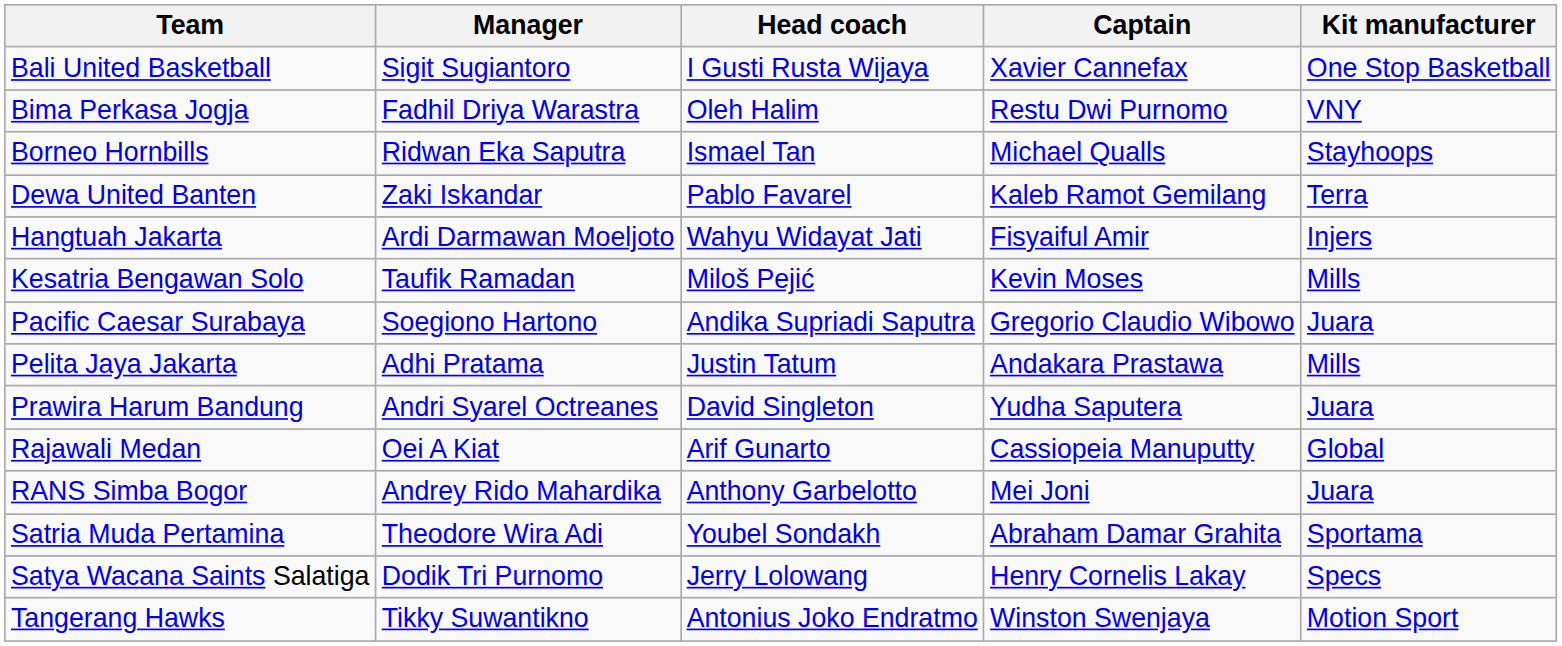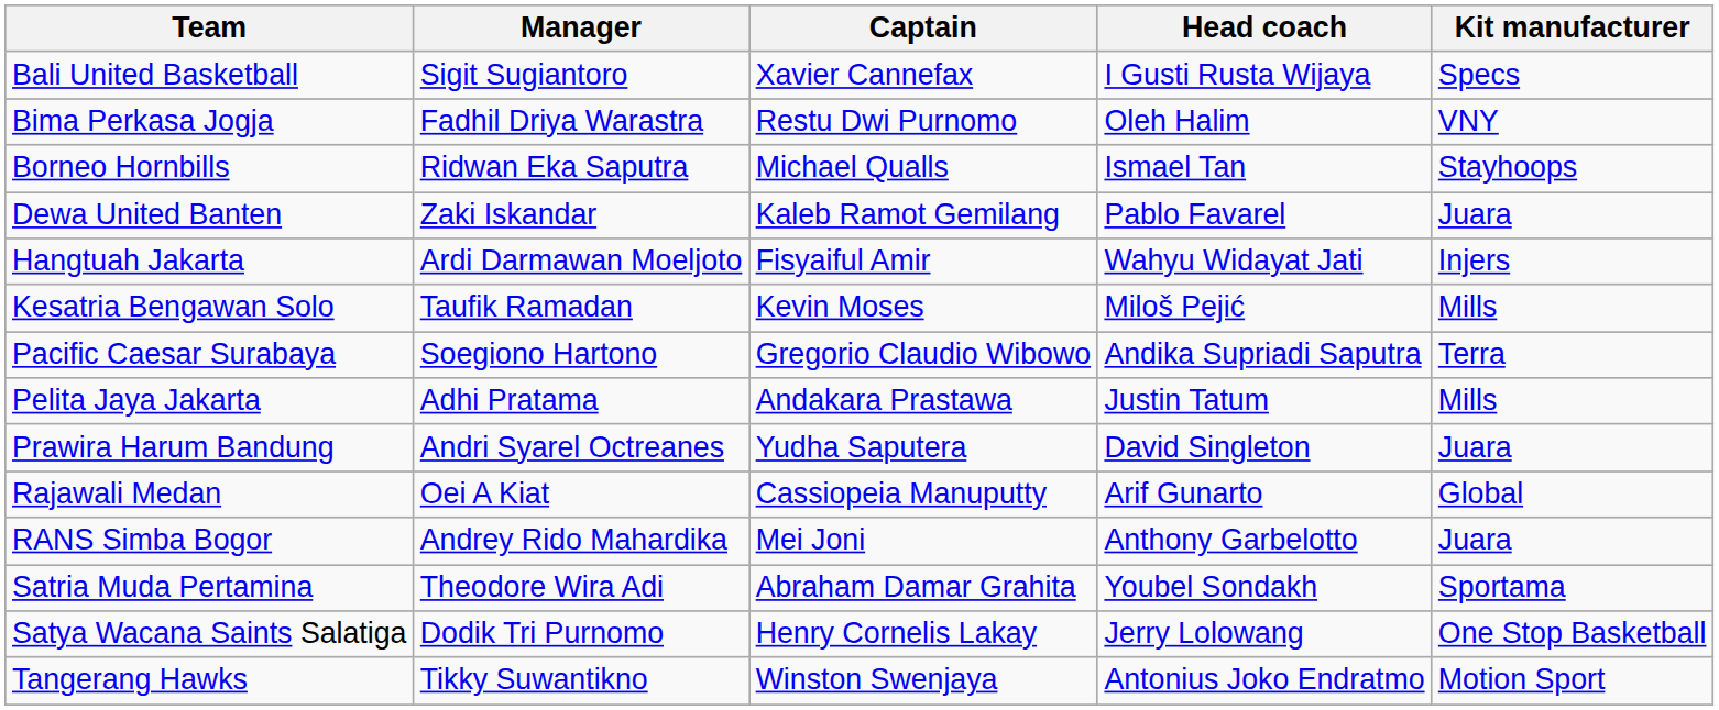 <table class="wikitable sortable">
 <tr>
 <th>Team</th>
 <th>Manager</th>
+<th>Captain</th>
 <th>Head coach</th>
-<th>Captain</th>
 <th>Kit manufacturer</th>
 </tr>
 <tr>
 <td><a href='#'>Bali United Basketball</a></td>
 <td> <a href='#'>Sigit Sugiantoro</a></td>
+<td> <a href='#'>Xavier Cannefax</a></td>
 <td> <a href='#'>I Gusti Rusta Wijaya</a></td>
-<td> <a href='#'>Xavier Cannefax</a></td>
-<td> <a href='#'>One Stop Basketball</a></td>
+<td> <a href='#'>Specs</a></td>
 </tr>
 <tr>
 <td><a href='#'>Bima Perkasa Jogja</a></td>
 <td> <a href='#'>Fadhil Driya Warastra</a></td>
+<td> <a href='#'>Restu Dwi Purnomo</a></td>
 <td> <a href='#'>Oleh Halim</a></td>
-<td> <a href='#'>Restu Dwi Purnomo</a></td>
 <td> <a href='#'>VNY</a></td>
 </tr>
 <tr>
 <td><a href='#'>Borneo Hornbills</a></td>
 <td> <a href='#'>Ridwan Eka Saputra</a></td>
+<td> <a href='#'>Michael Qualls</a></td>
 <td> <a href='#'>Ismael Tan</a></td>
-<td> <a href='#'>Michael Qualls</a></td>
 <td> <a href='#'>Stayhoops</a></td>
 </tr>
 <tr>
 <td><a href='#'>Dewa United Banten</a></td>
 <td> <a href='#'>Zaki Iskandar</a></td>
+<td> <a href='#'>Kaleb Ramot Gemilang</a></td>
 <td> <a href='#'>Pablo Favarel</a></td>
-<td> <a href='#'>Kaleb Ramot Gemilang</a></td>
-<td> <a href='#'>Terra</a></td>
+<td> <a href='#'>Juara</a></td>
 </tr>
 <tr>
 <td><a href='#'>Hangtuah Jakarta</a></td>
 <td> <a href='#'>Ardi Darmawan Moeljoto</a></td>
+<td> <a href='#'>Fisyaiful Amir</a></td>
 <td> <a href='#'>Wahyu Widayat Jati</a></td>
-<td> <a href='#'>Fisyaiful Amir</a></td>
 <td> <a href='#'>Injers</a></td>
 </tr>
 <tr>
 <td><a href='#'>Kesatria Bengawan Solo</a></td>
 <td> <a href='#'>Taufik Ramadan</a></td>
+<td> <a href='#'>Kevin Moses</a></td>
 <td> <a href='#'>Miloš Pejić</a></td>
-<td> <a href='#'>Kevin Moses</a></td>
 <td> <a href='#'>Mills</a></td>
 </tr>
 <tr>
 <td><a href='#'>Pacific Caesar Surabaya</a></td>
 <td> <a href='#'>Soegiono Hartono</a></td>
+<td> <a href='#'>Gregorio Claudio Wibowo</a></td>
 <td> <a href='#'>Andika Supriadi Saputra</a></td>
-<td> <a href='#'>Gregorio Claudio Wibowo</a></td>
-<td> <a href='#'>Juara</a></td>
+<td> <a href='#'>Terra</a></td>
 </tr>
 <tr>
 <td><a href='#'>Pelita Jaya Jakarta</a></td>
 <td> <a href='#'>Adhi Pratama</a></td>
+<td> <a href='#'>Andakara Prastawa</a></td>
 <td> <a href='#'>Justin Tatum</a></td>
-<td> <a href='#'>Andakara Prastawa</a></td>
 <td> <a href='#'>Mills</a></td>
 </tr>
 <tr>
 <td><a href='#'>Prawira Harum Bandung</a></td>
 <td> <a href='#'>Andri Syarel Octreanes</a></td>
+<td> <a href='#'>Yudha Saputera</a></td>
 <td> <a href='#'>David Singleton</a></td>
-<td> <a href='#'>Yudha Saputera</a></td>
 <td> <a href='#'>Juara</a></td>
 </tr>
 <tr>
 <td><a href='#'>Rajawali Medan</a></td>
 <td> <a href='#'>Oei A Kiat</a></td>
+<td> <a href='#'>Cassiopeia Manuputty</a></td>
 <td> <a href='#'>Arif Gunarto</a></td>
-<td> <a href='#'>Cassiopeia Manuputty</a></td>
 <td> <a href='#'>Global</a></td>
 </tr>
 <tr>
 <td><a href='#'>RANS Simba Bogor</a></td>
 <td> <a href='#'>Andrey Rido Mahardika</a></td>
+<td> <a href='#'>Mei Joni</a></td>
 <td> <a href='#'>Anthony Garbelotto</a></td>
-<td> <a href='#'>Mei Joni</a></td>
 <td> <a href='#'>Juara</a></td>
 </tr>
 <tr>
 <td><a href='#'>Satria Muda Pertamina</a></td>
 <td> <a href='#'>Theodore Wira Adi</a></td>
+<td> <a href='#'>Abraham Damar Grahita</a></td>
 <td> <a href='#'>Youbel Sondakh</a></td>
-<td> <a href='#'>Abraham Damar Grahita</a></td>
 <td> <a href='#'>Sportama</a></td>
 </tr>
 <tr>
 <td><a href='#'>Satya Wacana Saints</a> Salatiga</td>
 <td> <a href='#'>Dodik Tri Purnomo</a></td>
+<td> <a href='#'>Henry Cornelis Lakay</a></td>
 <td> <a href='#'>Jerry Lolowang</a></td>
-<td> <a href='#'>Henry Cornelis Lakay</a></td>
-<td> <a href='#'>Specs</a></td>
+<td> <a href='#'>One Stop Basketball</a></td>
 </tr>
 <tr>
 <td><a href='#'>Tangerang Hawks</a></td>
 <td> <a href='#'>Tikky Suwantikno</a></td>
+<td> <a href='#'>Winston Swenjaya</a></td>
 <td> <a href='#'>Antonius Joko Endratmo</a></td>
-<td> <a href='#'>Winston Swenjaya</a></td>
 <td> <a href='#'>Motion Sport</a></td>
 </tr>
 </table>
